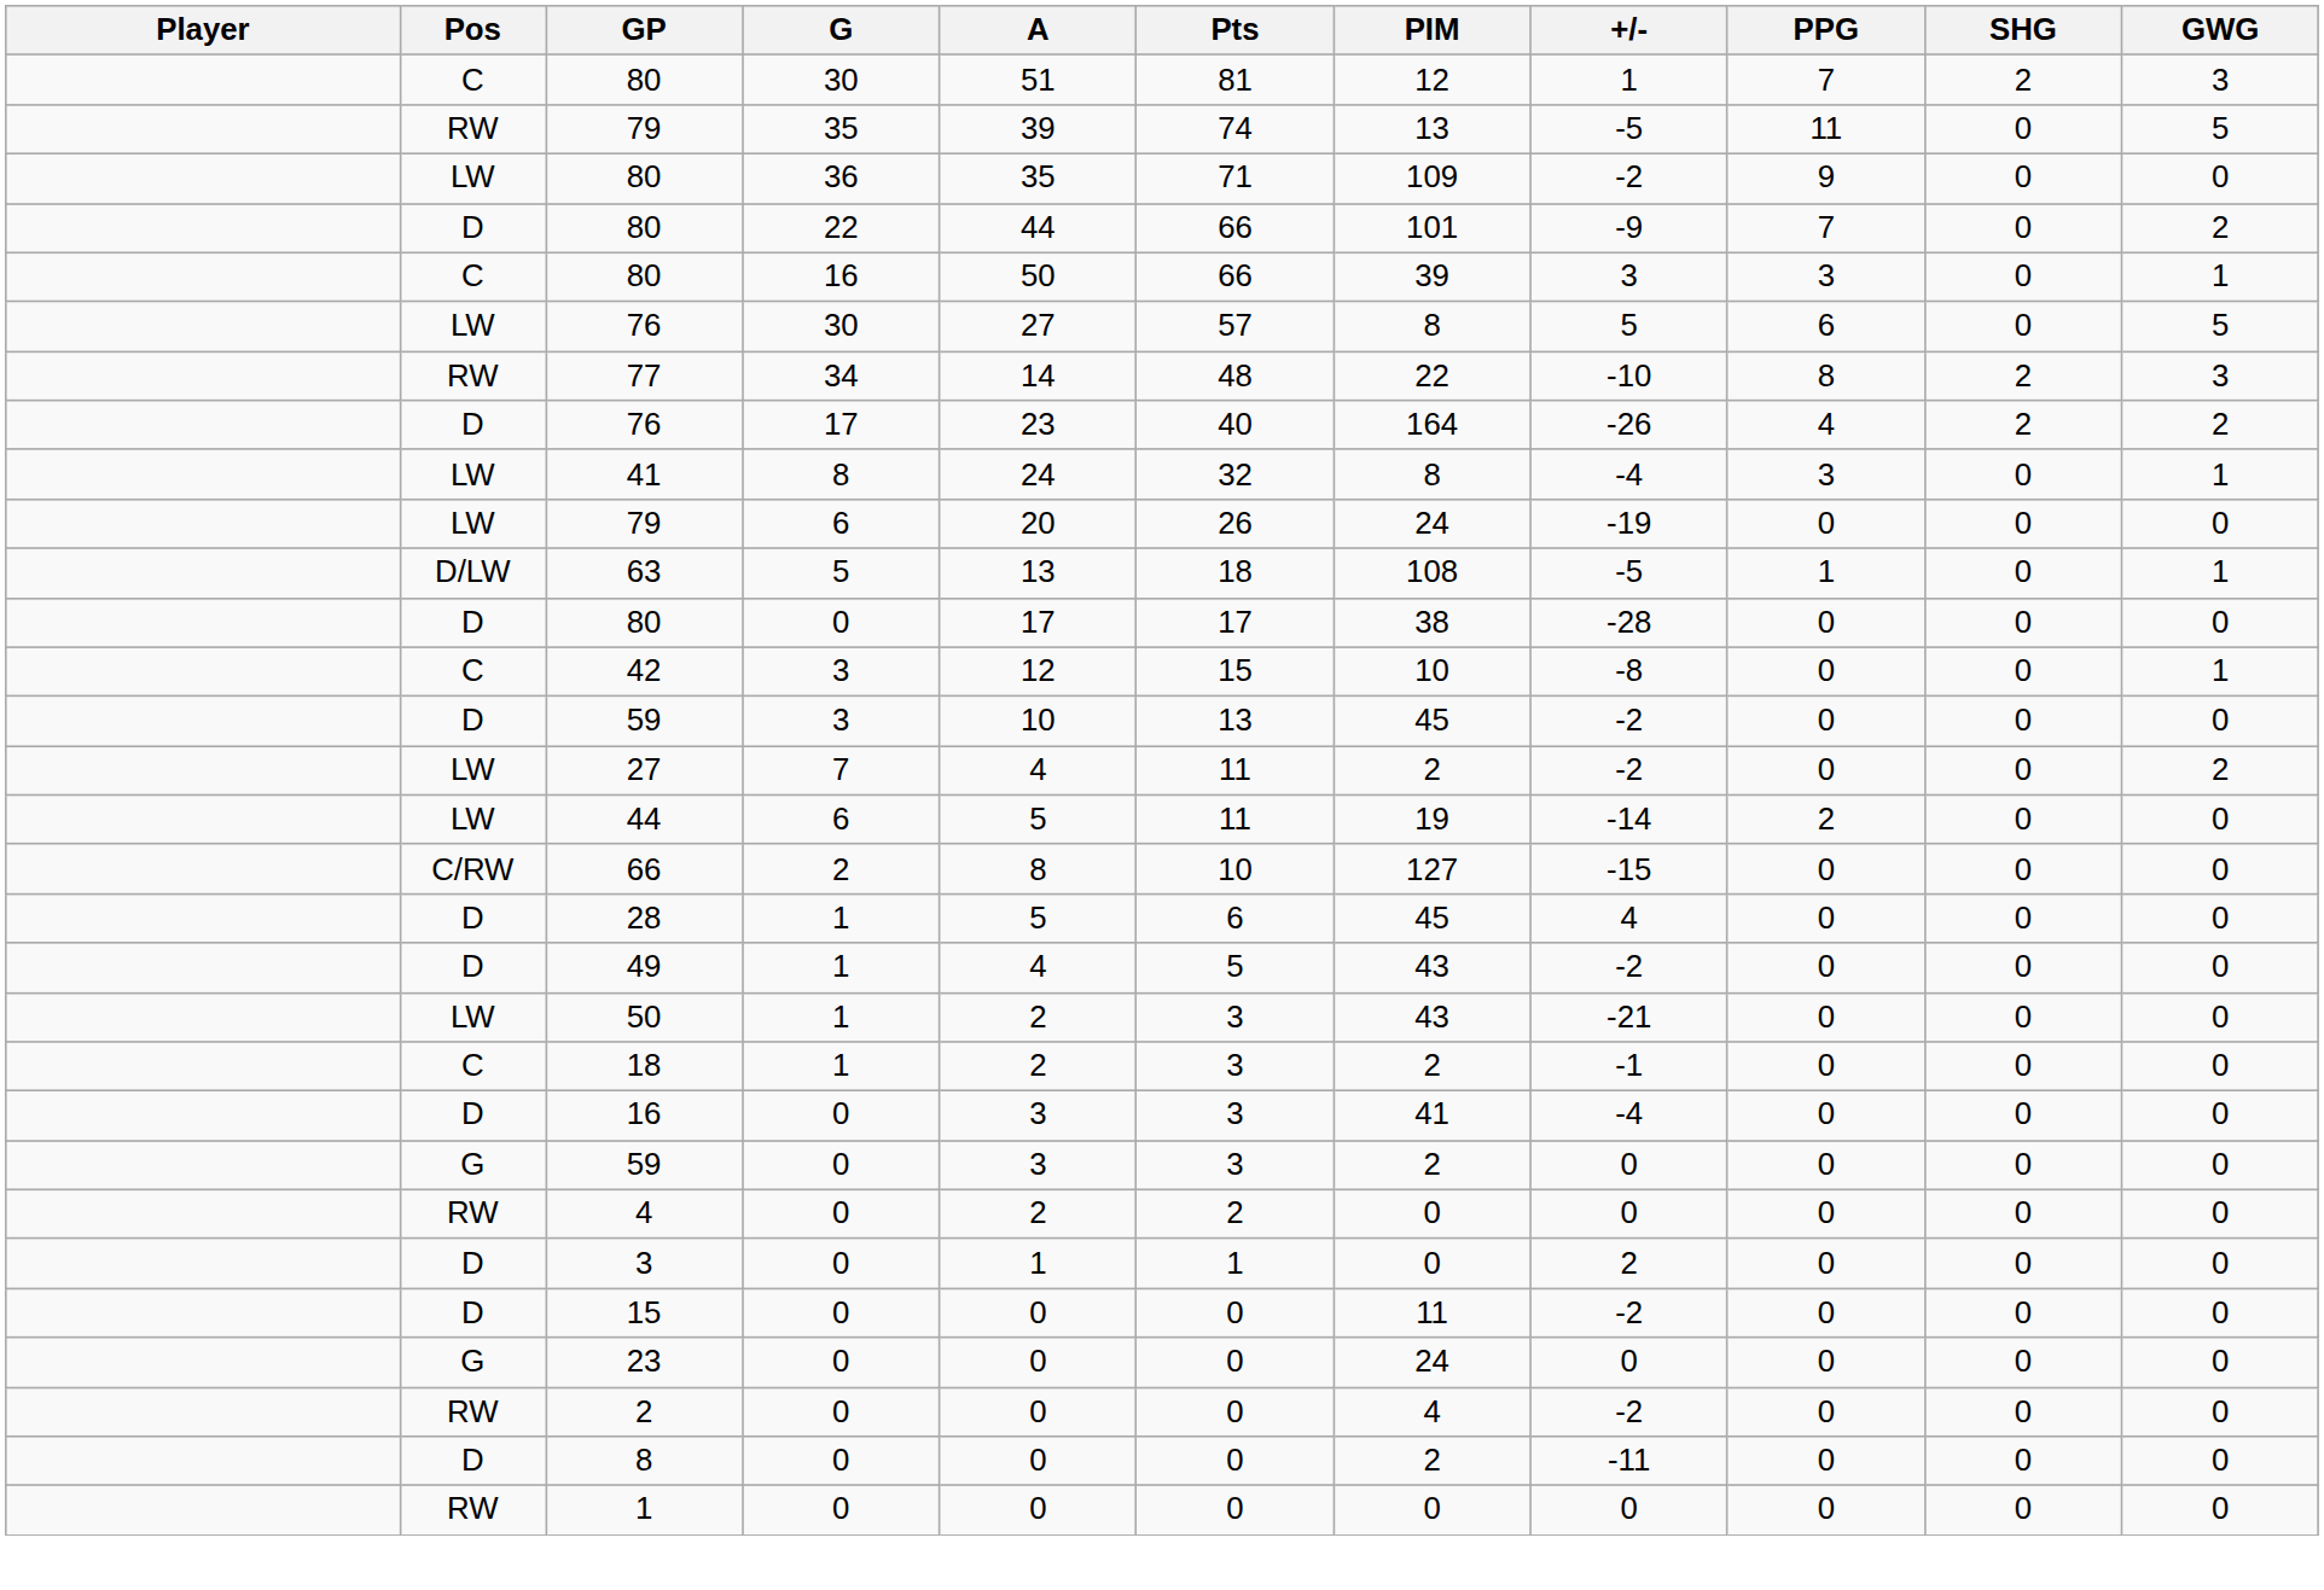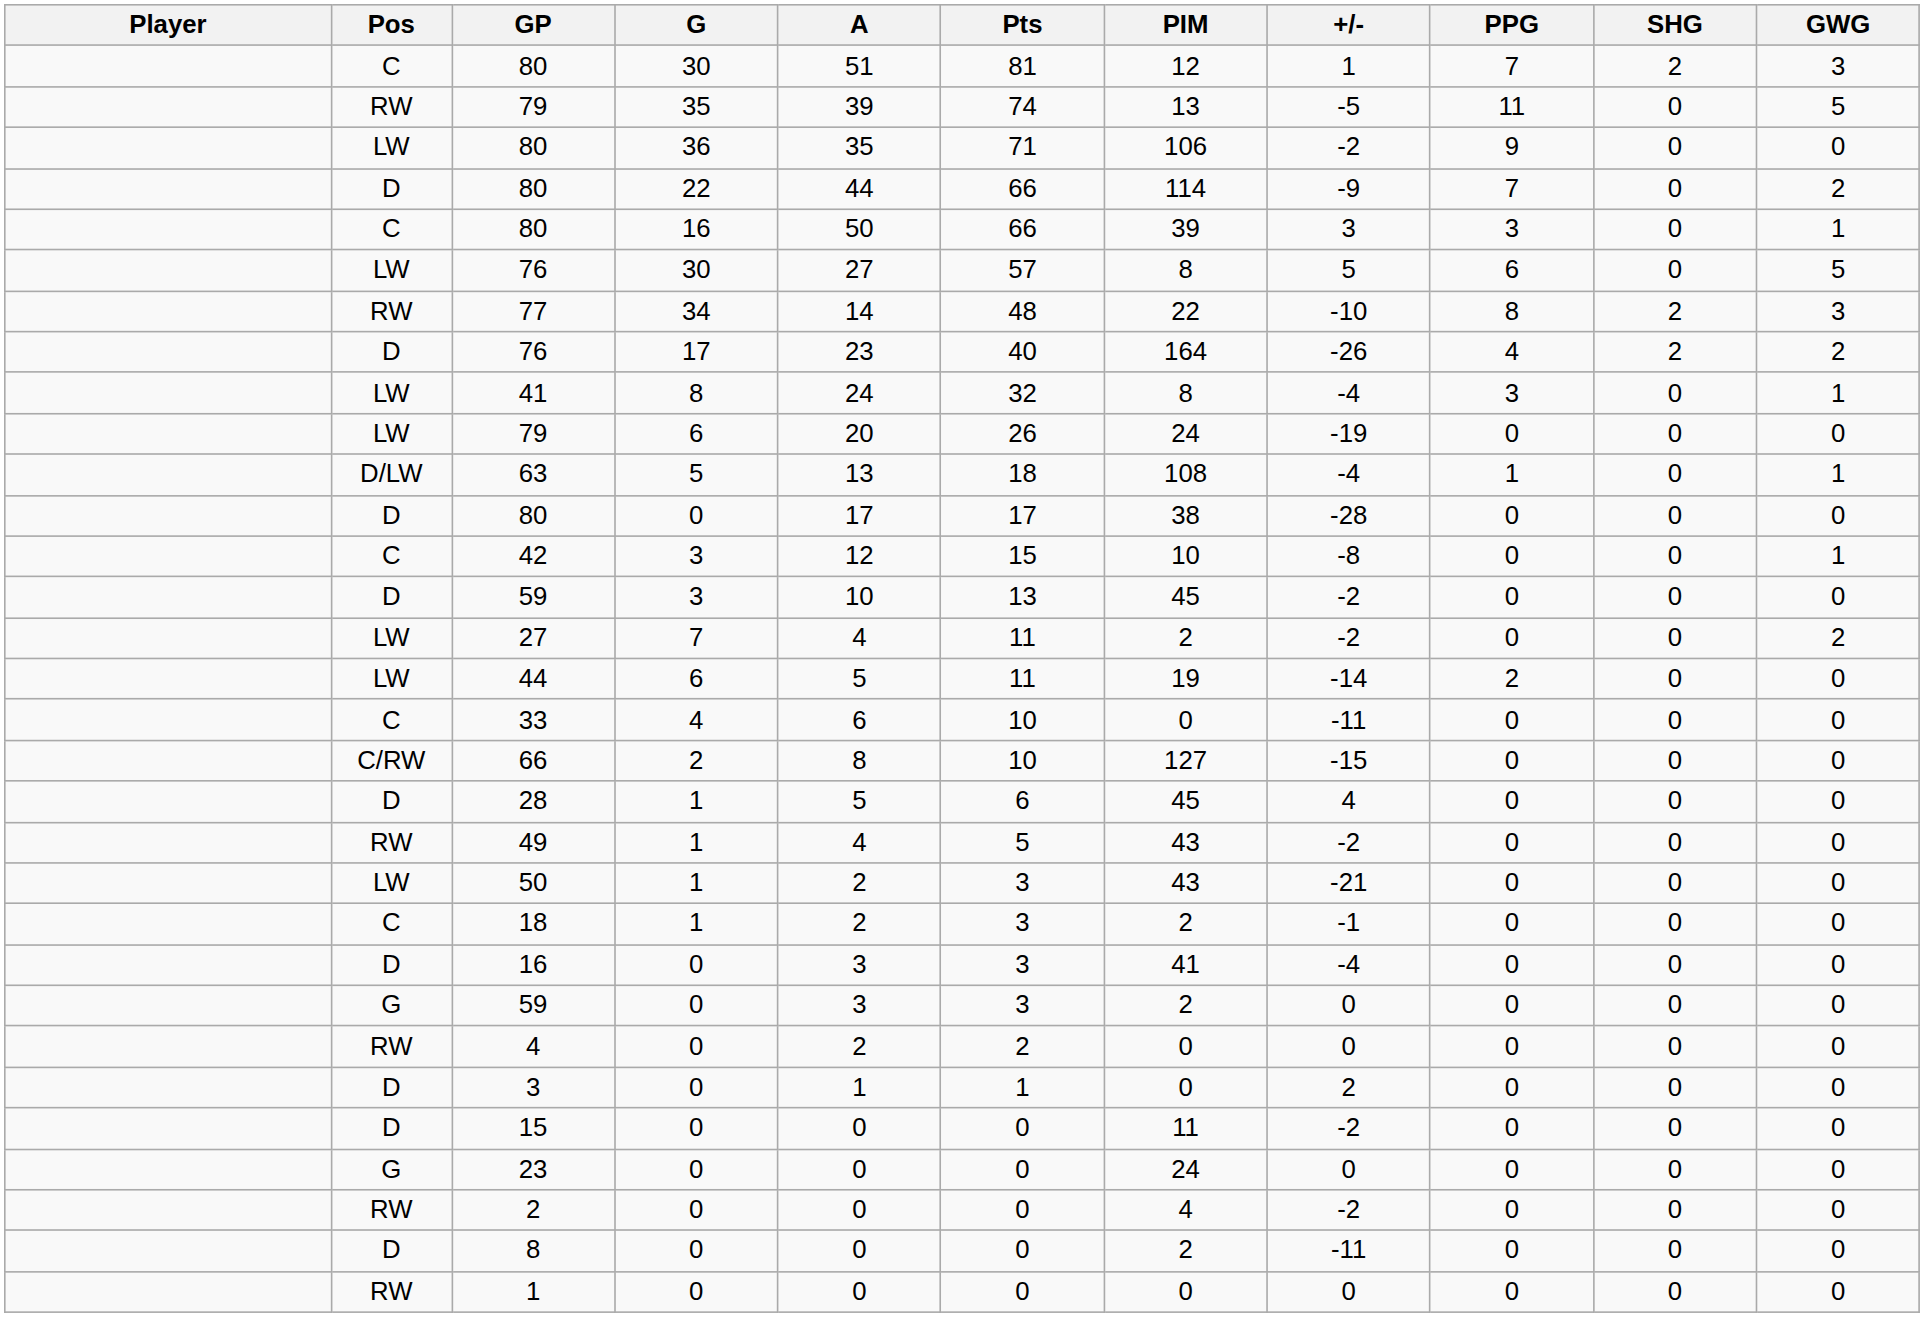 <table class="wikitable sortable" width="60%">
 <tr ALIGN="center">
 <th bgcolor="#DDDDFF" width="10%">Player</th>
 <th bgcolor="#DDDDFF" width="3%" title="Position">Pos</th>
 <th bgcolor="#DDDDFF" width="5%" title="Games played">GP</th>
 <th bgcolor="#DDDDFF" width="5%" title="Goals">G</th>
 <th bgcolor="#DDDDFF" width="5%" title="Assists">A</th>
 <th bgcolor="#DDDDFF" width="5%" title="Points">Pts</th>
 <th bgcolor="#DDDDFF" width="5%" title="Penalties in Minutes">PIM</th>
 <th bgcolor="#DDDDFF" width="5%" title="Plus/Minus">+/-</th>
 <th bgcolor="#DDDDFF" width="5%" title="Power Play Goals">PPG</th>
 <th bgcolor="#DDDDFF" width="5%" title="Short-handed Goals">SHG</th>
 <th bgcolor="#DDDDFF" width="5%" title="Game-winning Goals">GWG</th>
 </tr>
 <tr align="center">
 <td align="right"></td>
 <td>C</td>
 <td>80</td>
 <td>30</td>
 <td>51</td>
 <td>81</td>
 <td>12</td>
 <td>1</td>
 <td>7</td>
 <td>2</td>
 <td>3</td>
 </tr>
 <tr align="center">
 <td align="right"></td>
 <td>RW</td>
 <td>79</td>
 <td>35</td>
 <td>39</td>
 <td>74</td>
 <td>13</td>
 <td>-5</td>
 <td>11</td>
 <td>0</td>
 <td>5</td>
 </tr>
 <tr align="center">
 <td align="right"></td>
 <td>LW</td>
 <td>80</td>
 <td>36</td>
 <td>35</td>
 <td>71</td>
-<td>109</td>
+<td>106</td>
 <td>-2</td>
 <td>9</td>
 <td>0</td>
 <td>0</td>
 </tr>
 <tr align="center">
 <td align="right"></td>
 <td>D</td>
 <td>80</td>
 <td>22</td>
 <td>44</td>
 <td>66</td>
-<td>101</td>
+<td>114</td>
 <td>-9</td>
 <td>7</td>
 <td>0</td>
 <td>2</td>
 </tr>
 <tr align="center">
 <td align="right"></td>
 <td>C</td>
 <td>80</td>
 <td>16</td>
 <td>50</td>
 <td>66</td>
 <td>39</td>
 <td>3</td>
 <td>3</td>
 <td>0</td>
 <td>1</td>
 </tr>
 <tr align="center">
 <td align="right"></td>
 <td>LW</td>
 <td>76</td>
 <td>30</td>
 <td>27</td>
 <td>57</td>
 <td>8</td>
 <td>5</td>
 <td>6</td>
 <td>0</td>
 <td>5</td>
 </tr>
 <tr align="center">
 <td align="right"></td>
 <td>RW</td>
 <td>77</td>
 <td>34</td>
 <td>14</td>
 <td>48</td>
 <td>22</td>
 <td>-10</td>
 <td>8</td>
 <td>2</td>
 <td>3</td>
 </tr>
 <tr align="center">
 <td align="right"></td>
 <td>D</td>
 <td>76</td>
 <td>17</td>
 <td>23</td>
 <td>40</td>
 <td>164</td>
 <td>-26</td>
 <td>4</td>
 <td>2</td>
 <td>2</td>
 </tr>
 <tr align="center">
 <td align="right"></td>
 <td>LW</td>
 <td>41</td>
 <td>8</td>
 <td>24</td>
 <td>32</td>
 <td>8</td>
 <td>-4</td>
 <td>3</td>
 <td>0</td>
 <td>1</td>
 </tr>
 <tr align="center">
 <td align="right"></td>
 <td>LW</td>
 <td>79</td>
 <td>6</td>
 <td>20</td>
 <td>26</td>
 <td>24</td>
 <td>-19</td>
 <td>0</td>
 <td>0</td>
 <td>0</td>
 </tr>
 <tr align="center">
 <td align="right"></td>
 <td>D/LW</td>
 <td>63</td>
 <td>5</td>
 <td>13</td>
 <td>18</td>
 <td>108</td>
-<td>-5</td>
+<td>-4</td>
 <td>1</td>
 <td>0</td>
 <td>1</td>
 </tr>
 <tr align="center">
 <td align="right"></td>
 <td>D</td>
 <td>80</td>
 <td>0</td>
 <td>17</td>
 <td>17</td>
 <td>38</td>
 <td>-28</td>
 <td>0</td>
 <td>0</td>
 <td>0</td>
 </tr>
 <tr align="center">
 <td align="right"></td>
 <td>C</td>
 <td>42</td>
 <td>3</td>
 <td>12</td>
 <td>15</td>
 <td>10</td>
 <td>-8</td>
 <td>0</td>
 <td>0</td>
 <td>1</td>
 </tr>
 <tr align="center">
 <td align="right"></td>
 <td>D</td>
 <td>59</td>
 <td>3</td>
 <td>10</td>
 <td>13</td>
 <td>45</td>
 <td>-2</td>
 <td>0</td>
 <td>0</td>
 <td>0</td>
 </tr>
 <tr align="center">
 <td align="right"></td>
 <td>LW</td>
 <td>27</td>
 <td>7</td>
 <td>4</td>
 <td>11</td>
 <td>2</td>
 <td>-2</td>
 <td>0</td>
 <td>0</td>
 <td>2</td>
 </tr>
 <tr align="center">
 <td align="right"></td>
 <td>LW</td>
 <td>44</td>
 <td>6</td>
 <td>5</td>
 <td>11</td>
 <td>19</td>
 <td>-14</td>
 <td>2</td>
 <td>0</td>
 <td>0</td>
 </tr>
 <tr align="center">
 <td align="right"></td>
+<td>C</td>
+<td>33</td>
+<td>4</td>
+<td>6</td>
+<td>10</td>
+<td>0</td>
+<td>-11</td>
+<td>0</td>
+<td>0</td>
+<td>0</td>
+</tr>
+<tr align="center">
+<td align="right"></td>
 <td>C/RW</td>
 <td>66</td>
 <td>2</td>
 <td>8</td>
 <td>10</td>
 <td>127</td>
 <td>-15</td>
 <td>0</td>
 <td>0</td>
 <td>0</td>
 </tr>
 <tr align="center">
 <td align="right"></td>
 <td>D</td>
 <td>28</td>
 <td>1</td>
 <td>5</td>
 <td>6</td>
 <td>45</td>
 <td>4</td>
 <td>0</td>
 <td>0</td>
 <td>0</td>
 </tr>
 <tr align="center">
 <td align="right"></td>
-<td>D</td>
+<td>RW</td>
 <td>49</td>
 <td>1</td>
 <td>4</td>
 <td>5</td>
 <td>43</td>
 <td>-2</td>
 <td>0</td>
 <td>0</td>
 <td>0</td>
 </tr>
 <tr align="center">
 <td align="right"></td>
 <td>LW</td>
 <td>50</td>
 <td>1</td>
 <td>2</td>
 <td>3</td>
 <td>43</td>
 <td>-21</td>
 <td>0</td>
 <td>0</td>
 <td>0</td>
 </tr>
 <tr align="center">
 <td align="right"></td>
 <td>C</td>
 <td>18</td>
 <td>1</td>
 <td>2</td>
 <td>3</td>
 <td>2</td>
 <td>-1</td>
 <td>0</td>
 <td>0</td>
 <td>0</td>
 </tr>
 <tr align="center">
 <td align="right"></td>
 <td>D</td>
 <td>16</td>
 <td>0</td>
 <td>3</td>
 <td>3</td>
 <td>41</td>
 <td>-4</td>
 <td>0</td>
 <td>0</td>
 <td>0</td>
 </tr>
 <tr align="center">
 <td align="right"></td>
 <td>G</td>
 <td>59</td>
 <td>0</td>
 <td>3</td>
 <td>3</td>
 <td>2</td>
 <td>0</td>
 <td>0</td>
 <td>0</td>
 <td>0</td>
 </tr>
 <tr align="center">
 <td align="right"></td>
 <td>RW</td>
 <td>4</td>
 <td>0</td>
 <td>2</td>
 <td>2</td>
 <td>0</td>
 <td>0</td>
 <td>0</td>
 <td>0</td>
 <td>0</td>
 </tr>
 <tr align="center">
 <td align="right"></td>
 <td>D</td>
 <td>3</td>
 <td>0</td>
 <td>1</td>
 <td>1</td>
 <td>0</td>
 <td>2</td>
 <td>0</td>
 <td>0</td>
 <td>0</td>
 </tr>
 <tr align="center">
 <td align="right"></td>
 <td>D</td>
 <td>15</td>
 <td>0</td>
 <td>0</td>
 <td>0</td>
 <td>11</td>
 <td>-2</td>
 <td>0</td>
 <td>0</td>
 <td>0</td>
 </tr>
 <tr align="center">
 <td align="right"></td>
 <td>G</td>
 <td>23</td>
 <td>0</td>
 <td>0</td>
 <td>0</td>
 <td>24</td>
 <td>0</td>
 <td>0</td>
 <td>0</td>
 <td>0</td>
 </tr>
 <tr align="center">
 <td align="right"></td>
 <td>RW</td>
 <td>2</td>
 <td>0</td>
 <td>0</td>
 <td>0</td>
 <td>4</td>
 <td>-2</td>
 <td>0</td>
 <td>0</td>
 <td>0</td>
 </tr>
 <tr align="center">
 <td align="right"></td>
 <td>D</td>
 <td>8</td>
 <td>0</td>
 <td>0</td>
 <td>0</td>
 <td>2</td>
 <td>-11</td>
 <td>0</td>
 <td>0</td>
 <td>0</td>
 </tr>
 <tr align="center">
 <td align="right"></td>
 <td>RW</td>
 <td>1</td>
 <td>0</td>
 <td>0</td>
 <td>0</td>
 <td>0</td>
 <td>0</td>
 <td>0</td>
 <td>0</td>
 <td>0</td>
 </tr>
 </table>
